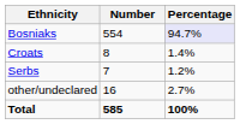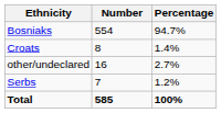 <table class="wikitable">
 <tr>
 <th width="100px">Ethnicity</th>
 <th width="80px">Number</th>
 <th width="80px">Percentage</th>
 </tr>
 <tr>
 <td><a href='#'>Bosniaks</a></td>
 <td>554</td>
-<td style="background: lavender;">94.7%</td>
+<td>94.7%</td>
 </tr>
 <tr>
 <td><a href='#'>Croats</a></td>
 <td>8</td>
 <td>1.4%</td>
 </tr>
 <tr>
+<td>other/undeclared</td>
+<td>16</td>
+<td>2.7%</td>
+</tr>
+<tr>
 <td><a href='#'>Serbs</a></td>
 <td>7</td>
 <td>1.2%</td>
-</tr>
-<tr>
-<td>other/undeclared</td>
-<td>16</td>
-<td>2.7%</td>
 </tr>
 <tr>
 <td><strong>Total</strong></td>
 <td><strong>585</strong></td>
 <td><strong>100%</strong></td>
 </tr>
 </table>
